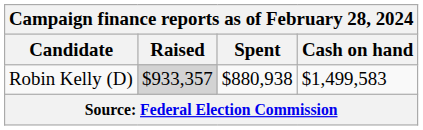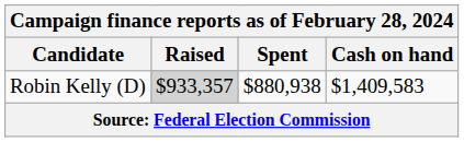 <table class="wikitable sortable">
 <tr>
 <th colspan=4>Campaign finance reports as of February 28, 2024</th>
 </tr>
 <tr style="text-align:center;">
 <th>Candidate</th>
 <th>Raised</th>
 <th>Spent</th>
 <th>Cash on hand</th>
 </tr>
 <tr>
 <td>Robin Kelly (D)</td>
 <td style="background: lightgrey;">$933,357</td>
 <td>$880,938</td>
-<td>$1,499,583</td>
+<td>$1,409,583</td>
 </tr>
 <tr>
 <th colspan="4"><small>Source: <a href='#'>Federal Election Commission</a></small></th>
 </tr>
 </table>
